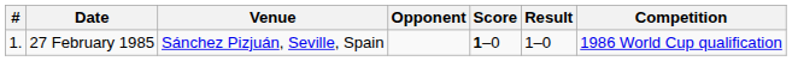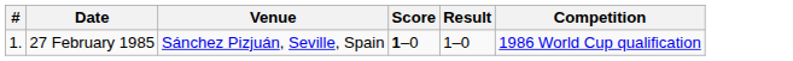 <table class="wikitable" style="font-size:100%">
 <tr>
 <th>#</th>
 <th>Date</th>
 <th>Venue</th>
-<th>Opponent</th>
 <th>Score</th>
 <th>Result</th>
 <th>Competition</th>
 </tr>
 <tr>
 <td>1.</td>
 <td>27 February 1985</td>
 <td><a href='#'>Sánchez Pizjuán</a>, <a href='#'>Seville</a>, Spain</td>
-<td></td>
 <td><strong>1</strong>–0</td>
 <td>1–0</td>
 <td><a href='#'>1986 World Cup qualification</a></td>
 </tr>
 </table>
